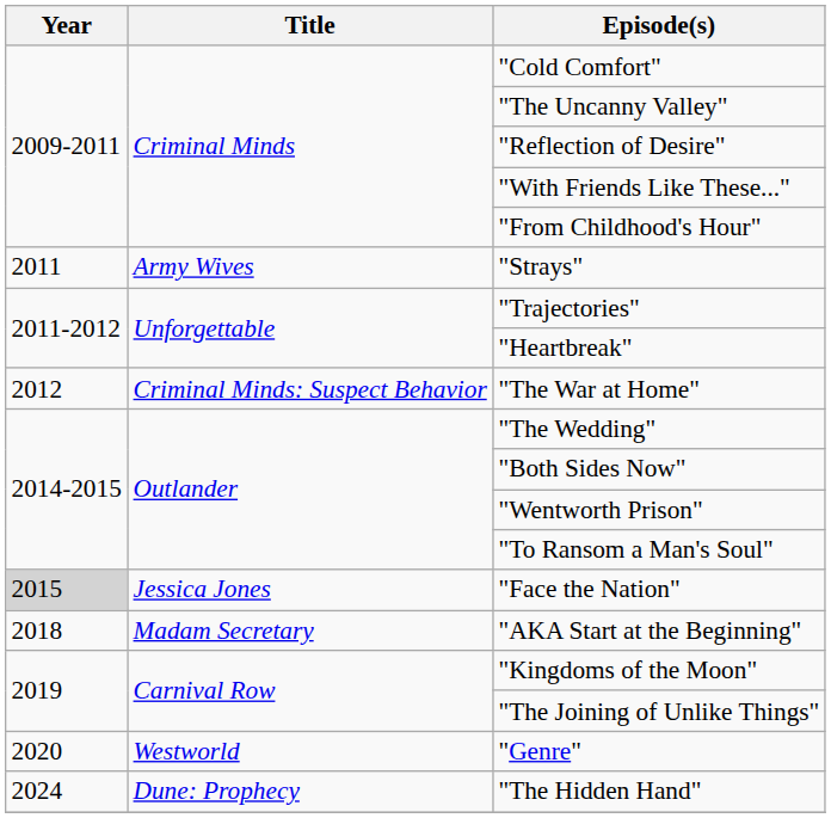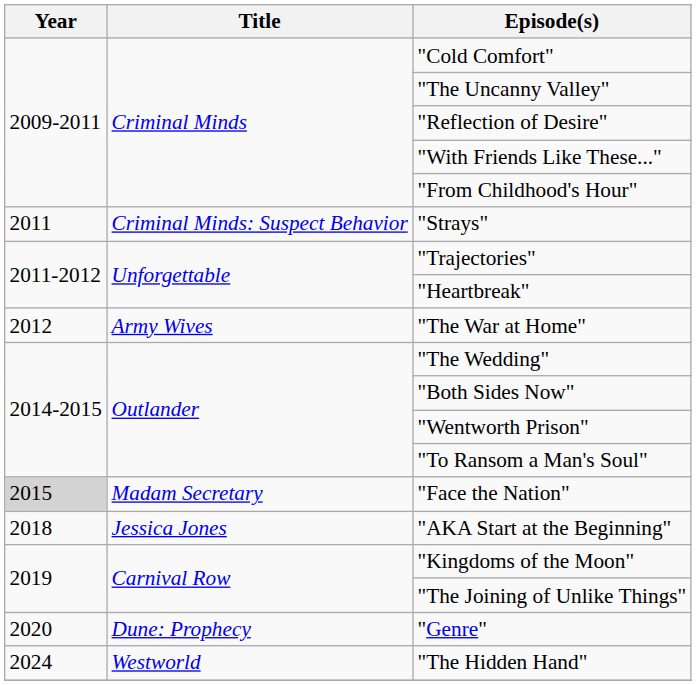 <table class="wikitable">
 <tr>
 <th>Year</th>
 <th>Title</th>
 <th>Episode(s)</th>
 </tr>
 <tr>
 <td rowspan=5>2009-2011</td>
 <td rowspan=5><em><a href='#'>Criminal Minds</a></em></td>
 <td>"Cold Comfort"</td>
 </tr>
 <tr>
 <td>"The Uncanny Valley"</td>
 </tr>
 <tr>
 <td>"Reflection of Desire"</td>
 </tr>
 <tr>
 <td>"With Friends Like These..."</td>
 </tr>
 <tr>
 <td>"From Childhood's Hour"</td>
 </tr>
 <tr>
 <td>2011</td>
-<td><em><a href='#'>Army Wives</a></em></td>
+<td><em><a href='#'>Criminal Minds: Suspect Behavior</a></em></td>
 <td>"Strays"</td>
 </tr>
 <tr>
 <td rowspan=2>2011-2012</td>
 <td rowspan=2><em><a href='#'>Unforgettable</a></em></td>
 <td>"Trajectories"</td>
 </tr>
 <tr>
 <td>"Heartbreak"</td>
 </tr>
 <tr>
 <td>2012</td>
-<td><em><a href='#'>Criminal Minds: Suspect Behavior</a></em></td>
+<td><em><a href='#'>Army Wives</a></em></td>
 <td>"The War at Home"</td>
 </tr>
 <tr>
 <td rowspan=4>2014-2015</td>
 <td rowspan=4><em><a href='#'>Outlander</a></em></td>
 <td>"The Wedding"</td>
 </tr>
 <tr>
 <td>"Both Sides Now"</td>
 </tr>
 <tr>
 <td>"Wentworth Prison"</td>
 </tr>
 <tr>
 <td>"To Ransom a Man's Soul"</td>
 </tr>
 <tr>
 <td style="background: lightgrey;">2015</td>
-<td><em><a href='#'>Jessica Jones</a></em></td>
+<td><em><a href='#'>Madam Secretary</a></em></td>
 <td>"Face the Nation"</td>
 </tr>
 <tr>
 <td>2018</td>
-<td><em><a href='#'>Madam Secretary</a></em></td>
+<td><em><a href='#'>Jessica Jones</a></em></td>
 <td>"AKA Start at the Beginning"</td>
 </tr>
 <tr>
 <td rowspan=2>2019</td>
 <td rowspan=2><em><a href='#'>Carnival Row</a></em></td>
 <td>"Kingdoms of the Moon"</td>
 </tr>
 <tr>
 <td>"The Joining of Unlike Things"</td>
 </tr>
 <tr>
 <td>2020</td>
-<td><em><a href='#'>Westworld</a></em></td>
+<td><em><a href='#'>Dune: Prophecy</a></em></td>
 <td>"<a href='#'>Genre</a>"</td>
 </tr>
 <tr>
 <td>2024</td>
-<td><em><a href='#'>Dune: Prophecy</a></em></td>
+<td><em><a href='#'>Westworld</a></em></td>
 <td>"The Hidden Hand"</td>
 </tr>
 <tr>
 </tr>
 </table>
